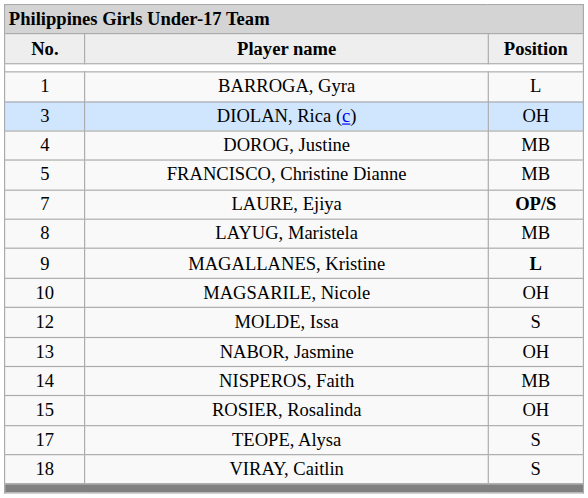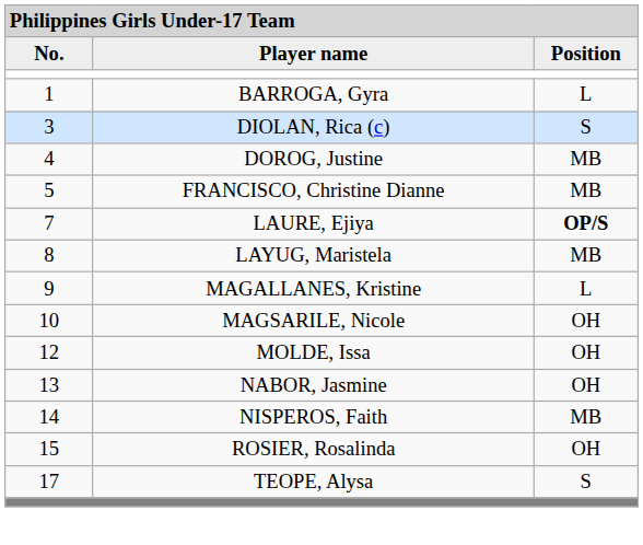 <table class='wikitable mw-collapsible mw-collapsed' style='text-align: center; width: 500px; border: none;'>
 <tr>
 <th style="background:#D4D4D4; text-align:left;" colspan=3> Philippines Girls Under-17 Team</th>
 </tr>
 <tr style="background:#EEEEEE; font-weight:bold;">
 <td width=10%>No.</td>
 <td width=50%>Player name</td>
 <td width=10%>Position</td>
 </tr>
 <tr style="background:#FFFFFF;">
 <td colspan=3 align=center></td>
 </tr>
 <tr>
 <td align=center>1</td>
 <td>BARROGA, Gyra</td>
 <td align=center>L</td>
 </tr>
 <tr bgcolor=#D0E6FF>
 <td align=center>3</td>
 <td>DIOLAN, Rica (<a href='#'>c</a>)</td>
-<td align=center>OH</td>
+<td align=center>S</td>
 </tr>
 <tr>
 <td align=center>4</td>
 <td>DOROG, Justine</td>
 <td align=center>MB</td>
 </tr>
 <tr>
 <td align=center>5</td>
 <td>FRANCISCO, Christine Dianne</td>
 <td align=center>MB</td>
 </tr>
 <tr>
 <td align=center>7</td>
 <td>LAURE, Ejiya</td>
 <td align=center><strong>OP/S</strong></td>
 </tr>
 <tr>
 <td align=center>8</td>
 <td>LAYUG, Maristela</td>
 <td align=center>MB</td>
 </tr>
 <tr>
 <td align=center>9</td>
 <td>MAGALLANES, Kristine</td>
-<td align=center><strong>L</strong></td>
+<td align=center>L</td>
 </tr>
 <tr>
 <td align=center>10</td>
 <td>MAGSARILE, Nicole</td>
 <td align=center>OH</td>
 </tr>
 <tr>
 <td align=center>12</td>
 <td>MOLDE, Issa</td>
-<td align=center>S</td>
+<td align=center>OH</td>
 </tr>
 <tr>
 <td align=center>13</td>
 <td>NABOR, Jasmine</td>
 <td align=center>OH</td>
 </tr>
 <tr>
 <td align=center>14</td>
 <td>NISPEROS, Faith</td>
 <td align=center>MB</td>
 </tr>
 <tr>
 <td align=center>15</td>
 <td>ROSIER, Rosalinda</td>
 <td align=center>OH</td>
 </tr>
 <tr>
 <td align=center>17</td>
 <td>TEOPE, Alysa</td>
 <td align=center>S</td>
 </tr>
 <tr>
-<td align=center>18</td>
-<td>VIRAY, Caitlin</td>
-<td align=center>S</td>
-</tr>
-<tr>
 <th style="background:gray;" colspan=3></th>
 </tr>
 <tr>
 </tr>
 </table>
